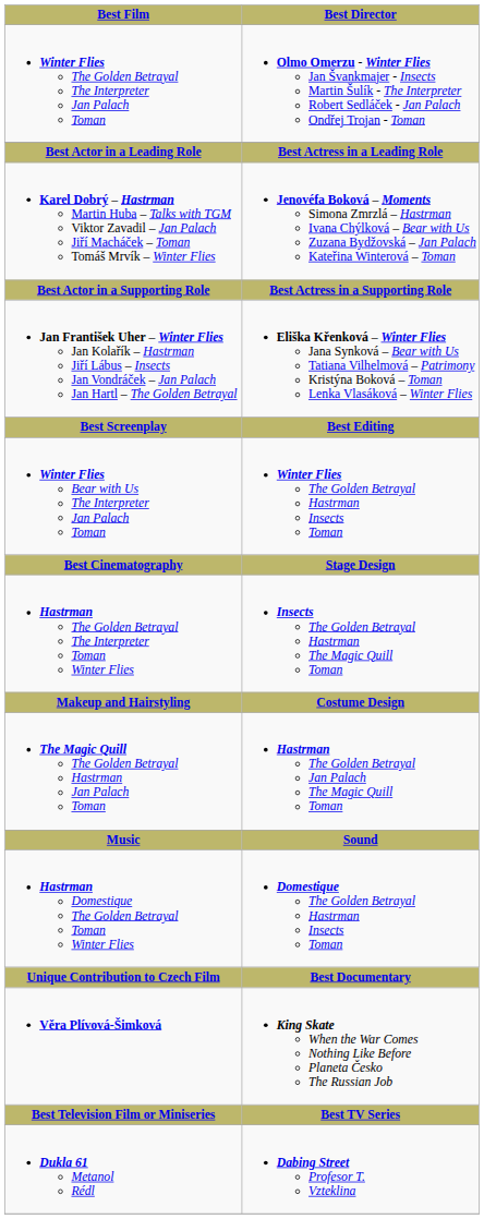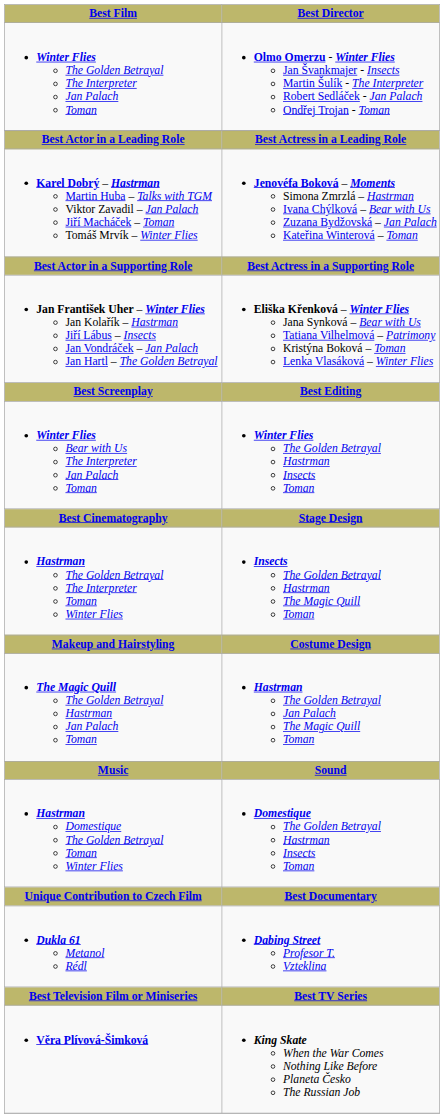 <table class=wikitable>
 <tr>
 <th style="background:#BDB76B; width: 50%"><a href='#'>Best Film</a></th>
 <th style="background:#BDB76B; width: 50%"><a href='#'>Best Director</a></th>
 </tr>
 <tr>
 <td valign="top"><br><ul><li><strong><em><a href='#'>Winter Flies</a></em></strong><ul><li><em><a href='#'>The Golden Betrayal</a></em></li><li><em><a href='#'>The Interpreter</a></em></li><li><em><a href='#'>Jan Palach</a></em></li><li><em><a href='#'>Toman</a></em></li></ul></li></ul></td>
 <td valign="top"><br><ul><li><strong><a href='#'>Olmo Omerzu</a></strong> - <strong><em><a href='#'>Winter Flies</a></em></strong><ul><li><a href='#'>Jan Švankmajer</a> - <em><a href='#'>Insects</a></em></li><li><a href='#'>Martin Šulík</a> - <em><a href='#'>The Interpreter</a></em></li><li><a href='#'>Robert Sedláček</a> - <em><a href='#'>Jan Palach</a></em></li><li><a href='#'>Ondřej Trojan</a> - <em><a href='#'>Toman</a></em></li></ul></li></ul></td>
 </tr>
 <tr>
 </tr>
 <tr>
 <th style="background:#BDB76B;"><a href='#'>Best Actor in a Leading Role</a></th>
 <th style="background:#BDB76B;"><a href='#'>Best Actress in a Leading Role</a></th>
 </tr>
 <tr>
 <td valign="top"><br><ul><li><strong><a href='#'>Karel Dobrý</a></strong> – <strong><em><a href='#'>Hastrman</a></em></strong><ul><li><a href='#'>Martin Huba</a> – <em><a href='#'>Talks with TGM</a></em></li><li>Viktor Zavadil – <em><a href='#'>Jan Palach</a></em></li><li><a href='#'>Jiří Macháček</a> – <em><a href='#'>Toman</a></em></li><li>Tomáš Mrvík – <em><a href='#'>Winter Flies</a></em></li></ul></li></ul></td>
 <td valign="top"><br><ul><li><strong><a href='#'>Jenovéfa Boková</a></strong> – <strong><em><a href='#'>Moments</a></em></strong><ul><li>Simona Zmrzlá – <em><a href='#'>Hastrman</a></em></li><li><a href='#'>Ivana Chýlková</a> – <em><a href='#'>Bear with Us</a></em></li><li><a href='#'>Zuzana Bydžovská</a> – <em><a href='#'>Jan Palach</a></em></li><li><a href='#'>Kateřina Winterová</a> – <em><a href='#'>Toman</a></em></li></ul></li></ul></td>
 </tr>
 <tr>
 <th style="background:#BDB76B;"><a href='#'>Best Actor in a Supporting Role</a></th>
 <th style="background:#BDB76B;"><a href='#'>Best Actress in a Supporting Role</a></th>
 </tr>
 <tr>
 <td valign="top"><br><ul><li><strong>Jan František Uher</strong> – <strong><em><a href='#'>Winter Flies</a></em></strong><ul><li>Jan Kolařík<em> – <a href='#'>Hastrman</a></em></li><li><a href='#'>Jiří Lábus</a><em> – <a href='#'>Insects</a></em></li><li><a href='#'>Jan Vondráček</a><em> – <a href='#'>Jan Palach</a></em></li><li><a href='#'>Jan Hartl</a><em> – <a href='#'>The Golden Betrayal</a></em></li></ul></li></ul></td>
 <td valign="top"><br><ul><li><strong>Eliška Křenková</strong> – <strong><em><a href='#'>Winter Flies</a></em></strong><ul><li>Jana Synková<em> – <a href='#'>Bear with Us</a></em></li><li><a href='#'>Tatiana Vilhelmová</a><em> – <a href='#'>Patrimony</a></em></li><li>Kristýna Boková<em> – <a href='#'>Toman</a></em></li><li><a href='#'>Lenka Vlasáková</a><em> – <a href='#'>Winter Flies</a></em></li></ul></li></ul></td>
 </tr>
 <tr>
 <th style="background:#BDB76B;"><a href='#'>Best Screenplay</a></th>
 <th style="background:#BDB76B;"><a href='#'>Best Editing</a></th>
 </tr>
 <tr>
 <td valign="top"><br><ul><li><strong><em><a href='#'>Winter Flies</a></em></strong><ul><li><em><a href='#'>Bear with Us</a></em></li><li><em><a href='#'>The Interpreter</a></em></li><li><em><a href='#'>Jan Palach</a></em></li><li><em><a href='#'>Toman</a></em></li></ul></li></ul></td>
 <td valign="top"><br><ul><li><strong><em><a href='#'>Winter Flies</a></em></strong><ul><li><em><a href='#'>The Golden Betrayal</a></em></li><li><em><a href='#'>Hastrman</a></em></li><li><em><a href='#'>Insects</a></em></li><li><em><a href='#'>Toman</a></em></li></ul></li></ul></td>
 </tr>
 <tr>
 <th style="background:#BDB76B;"><a href='#'>Best Cinematography</a></th>
 <th style="background:#BDB76B;"><a href='#'>Stage Design</a></th>
 </tr>
 <tr>
 <td valign="top"><br><ul><li><strong><em><a href='#'>Hastrman</a></em></strong><ul><li><em><a href='#'>The Golden Betrayal</a></em></li><li><em><a href='#'>The Interpreter</a></em></li><li><em><a href='#'>Toman</a></em></li><li><em><a href='#'>Winter Flies</a></em></li></ul></li></ul></td>
 <td valign="top"><br><ul><li><strong><em><a href='#'>Insects</a></em></strong><ul><li><em><a href='#'>The Golden Betrayal</a></em></li><li><em><a href='#'>Hastrman</a></em></li><li><em><a href='#'>The Magic Quill</a></em></li><li><em><a href='#'>Toman</a></em></li></ul></li></ul></td>
 </tr>
 <tr>
 <th style="background:#BDB76B;"><a href='#'>Makeup and Hairstyling</a></th>
 <th style="background:#BDB76B;"><a href='#'>Costume Design</a></th>
 </tr>
 <tr>
 <td valign="top"><br><ul><li><strong><em><a href='#'>The Magic Quill</a></em></strong><ul><li><em><a href='#'>The Golden Betrayal</a></em></li><li><em><a href='#'>Hastrman</a></em></li><li><em><a href='#'>Jan Palach</a></em></li><li><em><a href='#'>Toman</a></em></li></ul></li></ul></td>
 <td valign="top"><br><ul><li><strong><em><a href='#'>Hastrman</a></em></strong><ul><li><em><a href='#'>The Golden Betrayal</a></em></li><li><em><a href='#'>Jan Palach</a></em></li><li><em><a href='#'>The Magic Quill</a></em></li><li><em><a href='#'>Toman</a></em></li></ul></li></ul></td>
 </tr>
 <tr>
 <th style="background:#BDB76B;"><a href='#'>Music</a></th>
 <th style="background:#BDB76B;"><a href='#'>Sound</a></th>
 </tr>
 <tr>
 <td valign="top"><br><ul><li><strong><em><a href='#'>Hastrman</a></em></strong><ul><li><em><a href='#'>Domestique</a></em></li><li><em><a href='#'>The Golden Betrayal</a></em></li><li><em><a href='#'>Toman</a></em></li><li><em><a href='#'>Winter Flies</a></em></li></ul></li></ul></td>
 <td valign="top"><br><ul><li><strong><em><a href='#'>Domestique</a></em></strong><ul><li><em><a href='#'>The Golden Betrayal</a></em></li><li><em><a href='#'>Hastrman</a></em></li><li><em><a href='#'>Insects</a></em></li><li><em><a href='#'>Toman</a></em></li></ul></li></ul></td>
 </tr>
 <tr>
 <th style="background:#BDB76B;"><a href='#'>Unique Contribution to Czech Film</a></th>
 <th style="background:#BDB76B;"><a href='#'>Best Documentary</a></th>
 </tr>
 <tr>
-<td valign="top"><br><ul><li><strong><a href='#'>Věra Plívová-Šimková</a></strong></li></ul></td>
-<td valign="top"><br><ul><li><strong><em>King Skate</em></strong><ul><li><em>When the War Comes</em></li><li><em>Nothing Like Before</em></li><li><em>Planeta Česko</em></li><li><em>The Russian Job</em></li></ul></li></ul></td>
+<td valign="top"><br><ul><li><strong><em><a href='#'>Dukla 61</a></em></strong><ul><li><em><a href='#'>Metanol</a></em></li><li><em><a href='#'>Rédl</a></em></li></ul></li></ul></td>
+<td valign="top"><br><ul><li><strong><em><a href='#'>Dabing Street</a></em></strong><ul><li><em><a href='#'>Profesor T.</a></em></li><li><em><a href='#'>Vzteklina</a></em></li></ul></li></ul></td>
 </tr>
 <tr>
 <th style="background:#BDB76B;"><a href='#'>Best Television Film or Miniseries</a></th>
 <th style="background:#BDB76B;"><a href='#'>Best TV Series</a></th>
 </tr>
 <tr>
-<td valign="top"><br><ul><li><strong><em><a href='#'>Dukla 61</a></em></strong><ul><li><em><a href='#'>Metanol</a></em></li><li><em><a href='#'>Rédl</a></em></li></ul></li></ul></td>
-<td valign="top"><br><ul><li><strong><em><a href='#'>Dabing Street</a></em></strong><ul><li><em><a href='#'>Profesor T.</a></em></li><li><em><a href='#'>Vzteklina</a></em></li></ul></li></ul></td>
+<td valign="top"><br><ul><li><strong><a href='#'>Věra Plívová-Šimková</a></strong></li></ul></td>
+<td valign="top"><br><ul><li><strong><em>King Skate</em></strong><ul><li><em>When the War Comes</em></li><li><em>Nothing Like Before</em></li><li><em>Planeta Česko</em></li><li><em>The Russian Job</em></li></ul></li></ul></td>
 </tr>
 <tr>
 </tr>
 </table>
